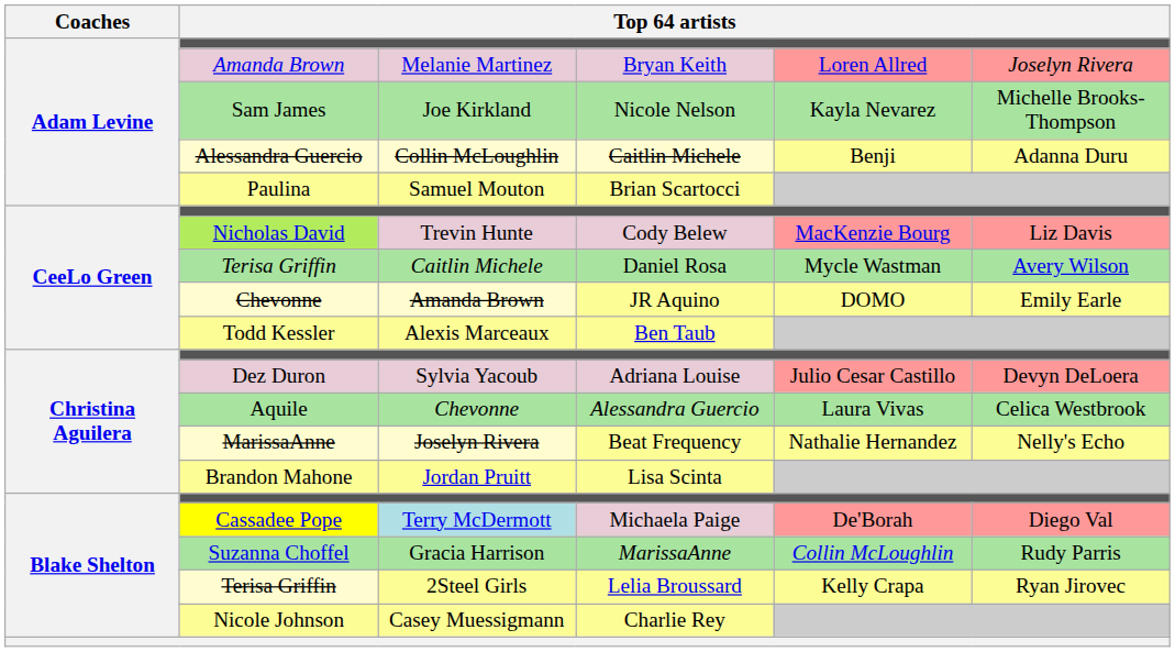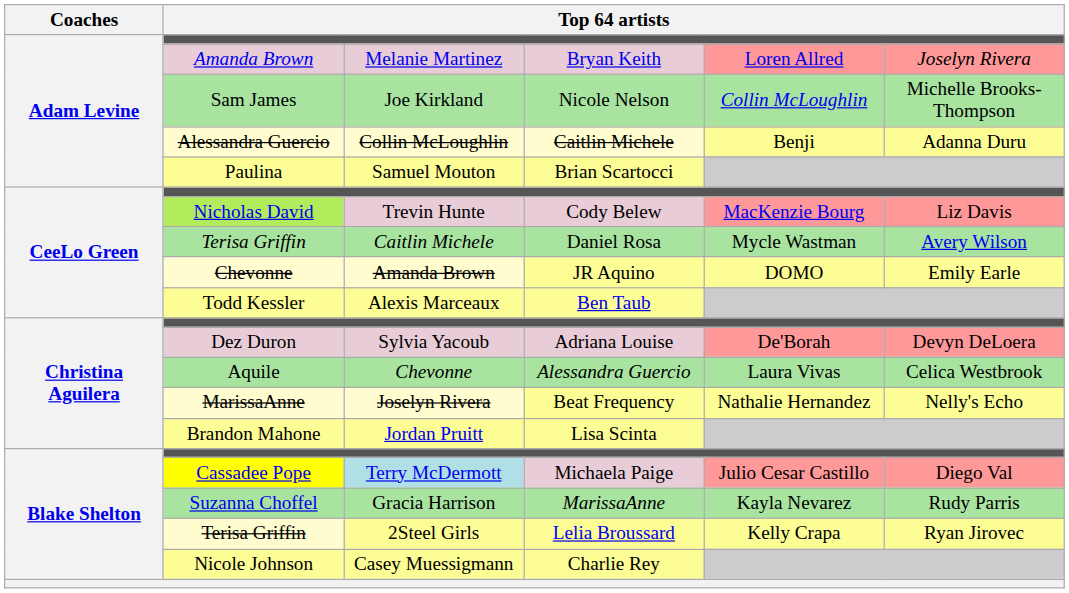 <table class="wikitable" style="text-align:center; width:100%;">
 <tr>
 <th scope="col" style="width:15%;">Coaches</th>
 <th colspan="5" style="width:85%">Top 64 artists</th>
 </tr>
 <tr>
 <th rowspan="5"><a href='#'>Adam Levine</a></th>
 <td colspan="5" style="background:#555555;"></td>
 </tr>
 <tr>
 <td width="17%" style="background:#E8CCD7;"><em><a href='#'>Amanda Brown</a></em></td>
 <td width="17%" style="background:#E8CCD7;"><a href='#'>Melanie Martinez</a></td>
 <td width="17%" style="background:#E8CCD7;"><a href='#'>Bryan Keith</a></td>
 <td width="17%" style="background: #FF9999;"><a href='#'>Loren Allred</a></td>
 <td width="17%" style="background: #FF9999;"><em>Joselyn Rivera</em></td>
 </tr>
 <tr>
 <td style="background: #A8E4A0;">Sam James</td>
 <td style="background: #A8E4A0;">Joe Kirkland</td>
 <td style="background: #A8E4A0;">Nicole Nelson</td>
-<td style="background: #A8E4A0;">Kayla Nevarez</td>
+<td style="background: #A8E4A0;"><em><a href='#'>Collin McLoughlin</a></em></td>
 <td style="background: #A8E4A0;">Michelle Brooks-Thompson</td>
 </tr>
 <tr>
 <td style="background:#FFFDD0;"><s>Alessandra Guercio</s></td>
 <td style="background:#FFFDD0;"><s>Collin McLoughlin</s></td>
 <td style="background:#FFFDD0;"><s>Caitlin Michele</s></td>
 <td style="background:#FDFD96;">Benji</td>
 <td style="background:#FDFD96;">Adanna Duru</td>
 </tr>
 <tr>
 <td style="background:#FDFD96;">Paulina</td>
 <td style="background:#FDFD96;">Samuel Mouton</td>
 <td style="background:#FDFD96;">Brian Scartocci</td>
 <td style="background:#ccc;" colspan="2"></td>
 </tr>
 <tr>
 <th rowspan="5"><a href='#'>CeeLo Green</a></th>
 <td colspan="5" style="background:#555555;"></td>
 </tr>
 <tr>
 <td style="background:#B2EC5D;"><a href='#'>Nicholas David</a></td>
 <td style="background:#E8CCD7;">Trevin Hunte</td>
 <td style="background:#E8CCD7;">Cody Belew</td>
 <td style="background:#FF9999;"><a href='#'>MacKenzie Bourg</a></td>
 <td style="background:#FF9999;">Liz Davis</td>
 </tr>
 <tr style="background: #A8E4A0;">
 <td><em>Terisa Griffin</em></td>
 <td><em>Caitlin Michele</em></td>
 <td>Daniel Rosa</td>
 <td>Mycle Wastman</td>
 <td style="background: #A8E4A0;"><a href='#'>Avery Wilson</a></td>
 </tr>
 <tr>
 <td style="background:#FFFDD0;"><s>Chevonne</s></td>
 <td style="background:#FFFDD0;"><s>Amanda Brown</s></td>
 <td style="background:#FDFD96;">JR Aquino</td>
 <td style="background:#FDFD96;">DOMO</td>
 <td style="background:#FDFD96;">Emily Earle</td>
 </tr>
 <tr>
 <td style="background:#FDFD96;">Todd Kessler</td>
 <td style="background:#FDFD96;">Alexis Marceaux</td>
 <td style="background:#FDFD96;"><a href='#'>Ben Taub</a></td>
 <td style="background:#ccc;" colspan="2"></td>
 </tr>
 <tr>
 <th rowspan="5"><a href='#'>Christina Aguilera</a></th>
 <td colspan="5" style="background:#555555;"></td>
 </tr>
 <tr>
 <td style="background:#E8CCD7;">Dez Duron</td>
 <td style="background:#E8CCD7;">Sylvia Yacoub</td>
 <td style="background:#E8CCD7;">Adriana Louise</td>
-<td style="background:#FF9999;">Julio Cesar Castillo</td>
+<td style="background:#FF9999;">De'Borah</td>
 <td style="background:#FF9999;">Devyn DeLoera</td>
 </tr>
 <tr style="background: #A8E4A0;">
 <td>Aquile</td>
 <td><em>Chevonne</em></td>
 <td><em>Alessandra Guercio</em></td>
 <td>Laura Vivas</td>
 <td style="background: #A8E4A0;">Celica Westbrook</td>
 </tr>
 <tr>
 <td style="background:#FFFDD0;"><s>MarissaAnne</s></td>
 <td style="background:#FFFDD0;"><s>Joselyn Rivera</s></td>
 <td style="background:#FDFD96;">Beat Frequency</td>
 <td style="background:#FDFD96;">Nathalie Hernandez</td>
 <td style="background:#FDFD96;">Nelly's Echo</td>
 </tr>
 <tr>
 <td style="background:#FDFD96;">Brandon Mahone</td>
 <td style="background:#FDFD96;"><a href='#'>Jordan Pruitt</a></td>
 <td style="background:#FDFD96;">Lisa Scinta</td>
 <td style="background:#ccc;" colspan="2"></td>
 </tr>
 <tr>
 <th rowspan="5"><a href='#'>Blake Shelton</a></th>
 <td colspan="5" style="background:#555555;"></td>
 </tr>
 <tr>
 <td style="background:yellow;"><a href='#'>Cassadee Pope</a></td>
 <td style="background:#B0E0E6;"><a href='#'>Terry McDermott</a></td>
 <td style="background:#E8CCD7;">Michaela Paige</td>
-<td style="background:#FF9999;">De'Borah</td>
+<td style="background:#FF9999;">Julio Cesar Castillo</td>
 <td style="background:#FF9999;">Diego Val</td>
 </tr>
 <tr>
 <td style="background: #A8E4A0;"><a href='#'>Suzanna Choffel</a></td>
 <td style="background: #A8E4A0;">Gracia Harrison</td>
 <td style="background: #A8E4A0;"><em>MarissaAnne</em></td>
-<td style="background: #A8E4A0;"><em><a href='#'>Collin McLoughlin</a></em></td>
+<td style="background: #A8E4A0;">Kayla Nevarez</td>
 <td style="background: #A8E4A0;">Rudy Parris</td>
 </tr>
 <tr>
 <td style="background:#FFFDD0;"><s>Terisa Griffin</s></td>
 <td style="background:#FDFD96;">2Steel Girls</td>
 <td style="background:#FDFD96;"><a href='#'>Lelia Broussard</a></td>
 <td style="background:#FDFD96;">Kelly Crapa</td>
 <td style="background:#FDFD96;">Ryan Jirovec</td>
 </tr>
 <tr>
 <td style="background:#FDFD96;">Nicole Johnson</td>
 <td style="background:#FDFD96;">Casey Muessigmann</td>
 <td style="background:#FDFD96;">Charlie Rey</td>
 <td style="background:#ccc;" colspan="2"></td>
 </tr>
 <tr>
 <th style="font-size:90%; line-height:12px;" colspan="6"><small></small></th>
 </tr>
 </table>
